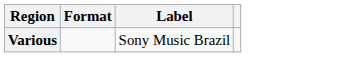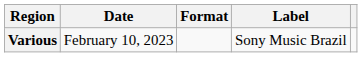 <table class="wikitable plainrowheaders">
 <tr>
 <th scope="col">Region</th>
+<th scope="col">Date</th>
 <th scope="col">Format</th>
 <th scope="col">Label</th>
 <th scope="col" class="unsortable"></th>
 </tr>
 <tr>
 <th scope="row">Various</th>
+<td>February 10, 2023</td>
 <td></td>
 <td>Sony Music Brazil</td>
 <td></td>
 </tr>
 </table>
